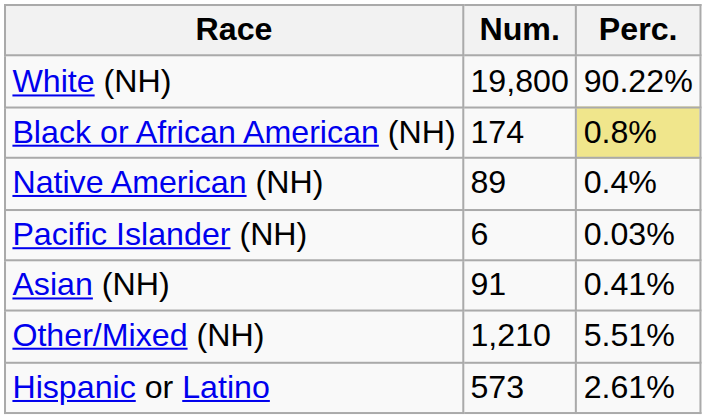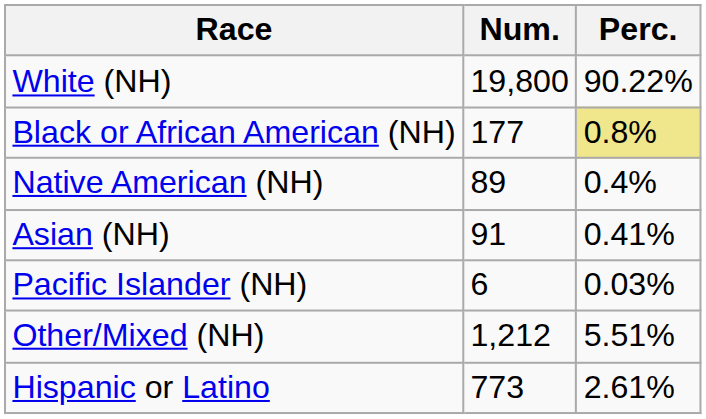 <table class="wikitable">
 <tr>
 <th>Race</th>
 <th>Num.</th>
 <th>Perc.</th>
 </tr>
 <tr>
 <td><a href='#'>White</a> (NH)</td>
 <td>19,800</td>
 <td>90.22%</td>
 </tr>
 <tr>
 <td><a href='#'>Black or African American</a> (NH)</td>
-<td>174</td>
+<td>177</td>
 <td style="background: khaki;">0.8%</td>
 </tr>
 <tr>
 <td><a href='#'>Native American</a> (NH)</td>
 <td>89</td>
 <td>0.4%</td>
 </tr>
 <tr>
+<td><a href='#'>Asian</a> (NH)</td>
+<td>91</td>
+<td>0.41%</td>
+</tr>
+<tr>
 <td><a href='#'>Pacific Islander</a> (NH)</td>
 <td>6</td>
 <td>0.03%</td>
 </tr>
 <tr>
-<td><a href='#'>Asian</a> (NH)</td>
-<td>91</td>
-<td>0.41%</td>
-</tr>
-<tr>
 <td><a href='#'>Other/Mixed</a> (NH)</td>
-<td>1,210</td>
+<td>1,212</td>
 <td>5.51%</td>
 </tr>
 <tr>
 <td><a href='#'>Hispanic</a> or <a href='#'>Latino</a></td>
-<td>573</td>
+<td>773</td>
 <td>2.61%</td>
 </tr>
 </table>
